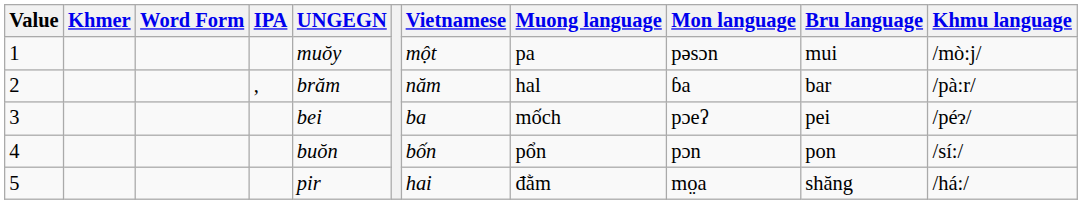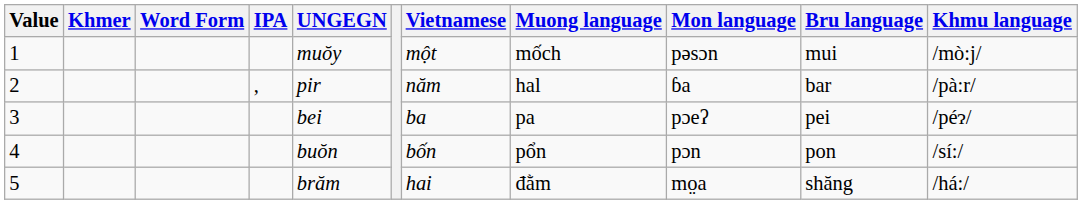 <table class="wikitable">
 <tr>
 <th>Value</th>
 <th><a href='#'>Khmer</a></th>
 <th><a href='#'>Word Form</a></th>
 <th><a href='#'>IPA</a></th>
 <th><a href='#'>UNGEGN</a></th>
 <th rowspan="6"></th>
 <th><a href='#'>Vietnamese</a></th>
 <th><a href='#'>Muong language</a></th>
 <th><a href='#'>Mon language</a></th>
 <th><a href='#'>Bru language</a></th>
 <th><a href='#'>Khmu language</a></th>
 </tr>
 <tr>
 <td>1</td>
 <td></td>
 <td></td>
 <td></td>
 <td><em>muŏy</em></td>
 <td><em>một</em></td>
-<td>pa</td>
+<td>mốch</td>
 <td>pəsɔn</td>
 <td>mui</td>
 <td>/mò:j/</td>
 </tr>
 <tr>
 <td>2</td>
 <td></td>
 <td></td>
 <td>, </td>
-<td><em>brăm</em></td>
+<td><em>pir</em></td>
 <td><em>năm</em></td>
 <td>hal</td>
 <td>ɓa</td>
 <td>bar</td>
 <td>/pà:r/</td>
 </tr>
 <tr>
 <td>3</td>
 <td></td>
 <td></td>
 <td></td>
 <td><em>bei</em></td>
 <td><em>ba</em></td>
-<td>mốch</td>
+<td>pa</td>
 <td>pɔeʔ</td>
 <td>pei</td>
 <td>/péɂ/</td>
 </tr>
 <tr>
 <td>4</td>
 <td></td>
 <td></td>
 <td></td>
 <td><em>buŏn</em></td>
 <td><em>bốn</em></td>
 <td>pổn</td>
 <td>pɔn</td>
 <td>pon</td>
 <td>/sí:/</td>
 </tr>
 <tr>
 <td>5</td>
 <td></td>
 <td></td>
 <td></td>
-<td><em>pir</em></td>
+<td><em>brăm</em></td>
 <td><em>hai</em></td>
 <td>đằm</td>
 <td>mo̤a</td>
 <td>shăng</td>
 <td>/há:/</td>
 </tr>
 </table>
